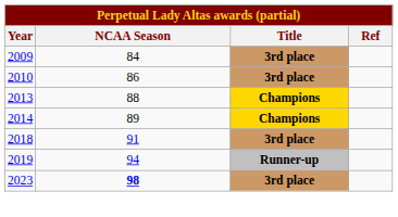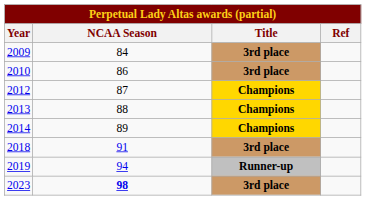 <table class="wikitable sortable" style="font-size:95%; text-align:left;">
 <tr>
 <th colspan="4" style= "background:#800000; color:#fdd017; text-align: center"><strong>Perpetual Lady Altas awards (partial)</strong></th>
 </tr>
 <tr style="background:#FFFFFF; color:#800000">
 <th style= "align=center; width:1em;">Year</th>
 <th style= "align=center;width:15em;">NCAA Season</th>
 <th style= "align=center; width:9em;">Title</th>
 <th style= "align=center; width:3em;">Ref</th>
 </tr>
 <tr align=center>
 <td><a href='#'>2009</a></td>
 <td>84</td>
 <td style="background:#c96;"><strong>3rd place</strong></td>
 <td></td>
 </tr>
 <tr align=center>
 <td><a href='#'>2010</a></td>
 <td>86</td>
 <td style="background:#c96;"><strong>3rd place</strong></td>
+<td></td>
+</tr>
+<tr align=center>
+<td><a href='#'>2012</a></td>
+<td>87</td>
+<td style="background:gold;"><strong>Champions</strong></td>
 <td></td>
 </tr>
 <tr align=center>
 <td><a href='#'>2013</a></td>
 <td>88</td>
 <td style="background:gold;"><strong>Champions</strong></td>
 <td></td>
 </tr>
 <tr align=center>
 <td><a href='#'>2014</a></td>
 <td>89</td>
 <td style="background:gold;"><strong>Champions</strong></td>
 <td></td>
 </tr>
 <tr align=center>
 <td><a href='#'>2018</a></td>
 <td><a href='#'>91</a></td>
 <td style="background:#c96;"><strong>3rd place</strong></td>
 <td></td>
 </tr>
 <tr align=center>
 <td><a href='#'>2019</a></td>
 <td><a href='#'>94</a></td>
 <td style="background: silver;"><strong>Runner-up</strong></td>
 <td></td>
 </tr>
 <tr align=center>
 <td><a href='#'>2023</a></td>
 <td><strong><a href='#'>98</a></strong></td>
 <td style="background:#c96;"><strong>3rd place</strong></td>
 <td></td>
 </tr>
 </table>
